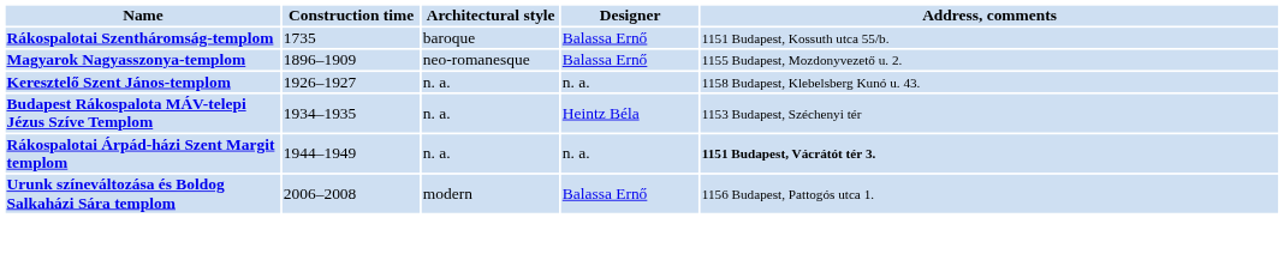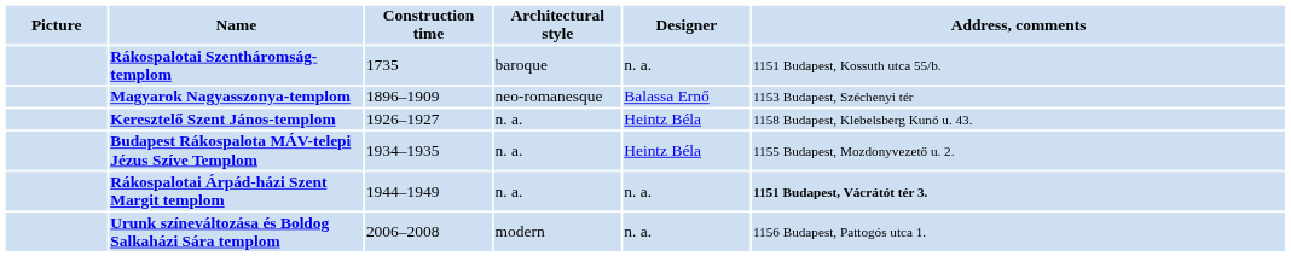 <table width="100%">
 <tr>
+<th bgcolor="#CEDFF2" width="8%">Picture</th>
 <th bgcolor="#CEDFF2" width="20%">Name</th>
 <th bgcolor="#CEDFF2" width="10%">Construction time</th>
 <th bgcolor="#CEDFF2" width="10%">Architectural style</th>
 <th bgcolor="#CEDFF2" width="10%">Designer</th>
 <th bgcolor="#CEDFF2" width="42%">Address, comments</th>
 </tr>
 <tr>
+<td bgcolor="#CEDFF2"></td>
 <td bgcolor="#CEDFF2"><strong><a href='#'>Rákospalotai Szentháromság-templom</a></strong></td>
 <td bgcolor="#CEDFF2">1735</td>
 <td bgcolor="#CEDFF2">baroque</td>
-<td bgcolor="#CEDFF2"><a href='#'>Balassa Ernő</a></td>
+<td bgcolor="#CEDFF2">n. a.</td>
 <td bgcolor="#CEDFF2"><small>1151 Budapest, Kossuth utca 55/b.  </small></td>
 </tr>
 <tr>
+<td bgcolor="#CEDFF2"></td>
 <td bgcolor="#CEDFF2"><strong><a href='#'>Magyarok Nagyasszonya-templom</a></strong></td>
 <td bgcolor="#CEDFF2">1896–1909</td>
 <td bgcolor="#CEDFF2">neo-romanesque</td>
 <td bgcolor="#CEDFF2"><a href='#'>Balassa Ernő</a></td>
-<td bgcolor="#CEDFF2"><small>1155 Budapest, Mozdonyvezető u. 2. </small></td>
+<td bgcolor="#CEDFF2"><small>1153 Budapest, Széchenyi tér </small></td>
 </tr>
 <tr>
+<td bgcolor="#CEDFF2"></td>
 <td bgcolor="#CEDFF2"><strong><a href='#'>Keresztelő Szent János-templom</a></strong></td>
 <td bgcolor="#CEDFF2">1926–1927</td>
 <td bgcolor="#CEDFF2">n. a.</td>
-<td bgcolor="#CEDFF2">n. a.</td>
+<td bgcolor="#CEDFF2"><a href='#'>Heintz Béla</a></td>
 <td bgcolor="#CEDFF2"><small>1158 Budapest, Klebelsberg Kunó u. 43. </small></td>
 </tr>
 <tr>
+<td bgcolor="#CEDFF2"></td>
 <td bgcolor="#CEDFF2"><strong><a href='#'>Budapest Rákospalota MÁV-telepi Jézus Szíve Templom</a></strong></td>
 <td bgcolor="#CEDFF2">1934–1935</td>
 <td bgcolor="#CEDFF2">n. a.</td>
 <td bgcolor="#CEDFF2"><a href='#'>Heintz Béla</a></td>
-<td bgcolor="#CEDFF2"><small>1153 Budapest, Széchenyi tér </small></td>
+<td bgcolor="#CEDFF2"><small>1155 Budapest, Mozdonyvezető u. 2. </small></td>
 </tr>
 <tr>
+<td bgcolor="#CEDFF2"></td>
 <td bgcolor="#CEDFF2"><strong><a href='#'>Rákospalotai Árpád-házi Szent Margit templom</a></strong></td>
 <td bgcolor="#CEDFF2">1944–1949</td>
 <td bgcolor="#CEDFF2">n. a.</td>
 <td bgcolor="#CEDFF2">n. a.</td>
 <td bgcolor="#CEDFF2"><strong><small>1151 Budapest, Vácrátót tér 3. </small></strong></td>
 </tr>
 <tr>
+<td bgcolor="#CEDFF2"></td>
 <td bgcolor="#CEDFF2"><strong><a href='#'>Urunk színeváltozása és Boldog Salkaházi Sára templom</a></strong></td>
 <td bgcolor="#CEDFF2">2006–2008</td>
 <td bgcolor="#CEDFF2">modern</td>
-<td bgcolor="#CEDFF2"><a href='#'>Balassa Ernő</a></td>
+<td bgcolor="#CEDFF2">n. a.</td>
 <td bgcolor="#CEDFF2"><small>1156 Budapest, Pattogós utca 1. </small></td>
 </tr>
 </table>
